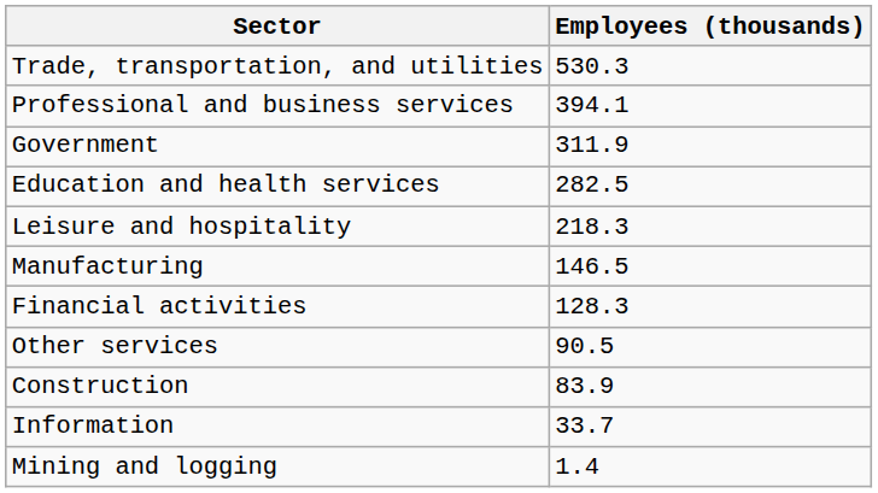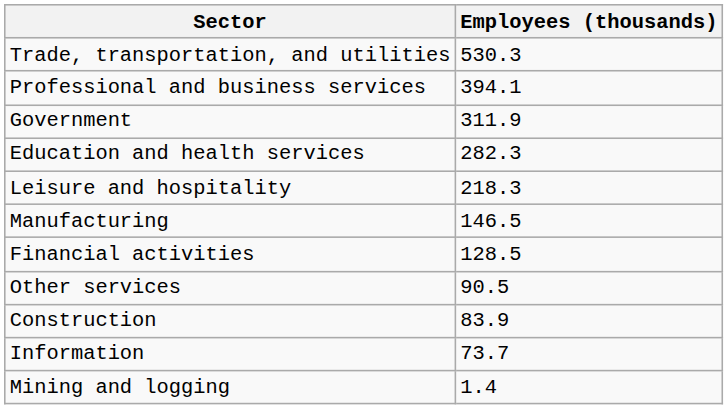 <table class="wikitable sortable">
 <tr>
 <th>Sector</th>
 <th>Employees (thousands)</th>
 </tr>
 <tr>
 <td>Trade, transportation, and utilities</td>
 <td>530.3</td>
 </tr>
 <tr>
 <td>Professional and business services</td>
 <td>394.1</td>
 </tr>
 <tr>
 <td>Government</td>
 <td>311.9</td>
 </tr>
 <tr>
 <td>Education and health services</td>
-<td>282.5</td>
+<td>282.3</td>
 </tr>
 <tr>
 <td>Leisure and hospitality</td>
 <td>218.3</td>
 </tr>
 <tr>
 <td>Manufacturing</td>
 <td>146.5</td>
 </tr>
 <tr>
 <td>Financial activities</td>
-<td>128.3</td>
+<td>128.5</td>
 </tr>
 <tr>
 <td>Other services</td>
 <td>90.5</td>
 </tr>
 <tr>
 <td>Construction</td>
 <td>83.9</td>
 </tr>
 <tr>
 <td>Information</td>
-<td>33.7</td>
+<td>73.7</td>
 </tr>
 <tr>
 <td>Mining and logging</td>
 <td>1.4</td>
 </tr>
 </table>
